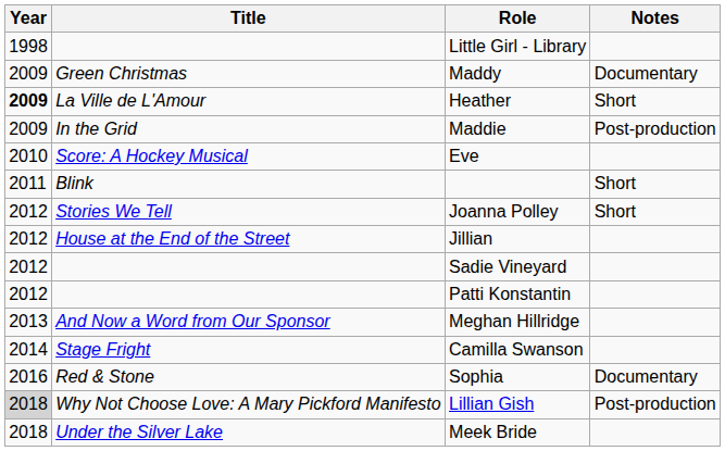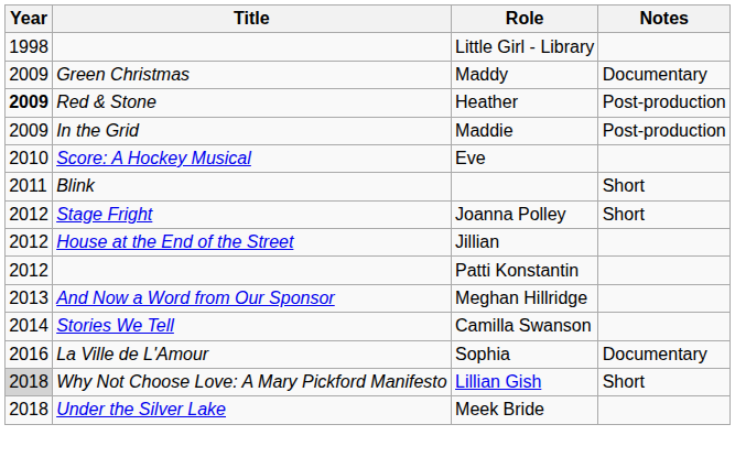 <table class="wikitable sortable">
 <tr>
 <th>Year</th>
 <th>Title</th>
 <th>Role</th>
 <th class="unsortable">Notes</th>
 </tr>
 <tr>
 <td>1998</td>
 <td><em></em></td>
 <td>Little Girl - Library</td>
 <td></td>
 </tr>
 <tr>
 <td>2009</td>
 <td><em>Green Christmas</em></td>
 <td>Maddy</td>
 <td>Documentary</td>
 </tr>
 <tr>
 <td><strong>2009</strong></td>
-<td><em>La Ville de L'Amour</em></td>
+<td><em>Red & Stone</em></td>
 <td>Heather</td>
-<td>Short</td>
+<td>Post-production</td>
 </tr>
 <tr>
 <td>2009</td>
 <td><em>In the Grid</em></td>
 <td>Maddie</td>
 <td>Post-production</td>
 </tr>
 <tr>
 <td>2010</td>
 <td><em><a href='#'>Score: A Hockey Musical</a></em></td>
 <td>Eve</td>
 <td></td>
 </tr>
 <tr>
 <td>2011</td>
 <td><em>Blink</em></td>
 <td></td>
 <td>Short</td>
 </tr>
 <tr>
 <td>2012</td>
-<td><em><a href='#'>Stories We Tell</a></em></td>
+<td><em><a href='#'>Stage Fright</a></em></td>
 <td>Joanna Polley</td>
 <td>Short</td>
 </tr>
 <tr>
 <td>2012</td>
 <td><em><a href='#'>House at the End of the Street</a></em></td>
 <td>Jillian</td>
-<td></td>
-</tr>
-<tr>
-<td>2012</td>
-<td><em></em></td>
-<td>Sadie Vineyard</td>
 <td></td>
 </tr>
 <tr>
 <td>2012</td>
 <td><em></em></td>
 <td>Patti Konstantin</td>
 <td></td>
 </tr>
 <tr>
 <td>2013</td>
 <td><em><a href='#'>And Now a Word from Our Sponsor</a></em></td>
 <td>Meghan Hillridge</td>
 <td></td>
 </tr>
 <tr>
 <td>2014</td>
-<td><em><a href='#'>Stage Fright</a></em></td>
+<td><em><a href='#'>Stories We Tell</a></em></td>
 <td>Camilla Swanson</td>
 <td></td>
 </tr>
 <tr>
 <td>2016</td>
-<td><em>Red & Stone</em></td>
+<td><em>La Ville de L'Amour</em></td>
 <td>Sophia</td>
 <td>Documentary</td>
 </tr>
 <tr>
 <td style="background: lightgrey;">2018</td>
 <td><em>Why Not Choose Love: A Mary Pickford Manifesto</em></td>
 <td><a href='#'>Lillian Gish</a></td>
-<td>Post-production</td>
+<td>Short</td>
 </tr>
 <tr>
 <td>2018</td>
 <td><em><a href='#'>Under the Silver Lake</a></em></td>
 <td>Meek Bride</td>
 <td></td>
 </tr>
 </table>
